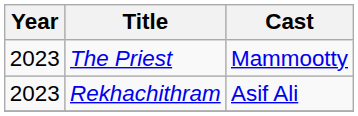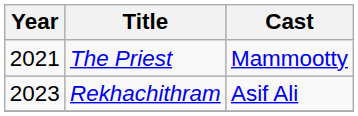 <table class="wikitable">
 <tr>
 <th>Year</th>
 <th>Title</th>
 <th>Cast</th>
 </tr>
 <tr>
-<td>2023</td>
+<td>2021</td>
 <td><em><a href='#'>The Priest</a></em></td>
 <td><a href='#'>Mammootty</a></td>
 </tr>
 <tr>
 <td>2023</td>
 <td><em><a href='#'>Rekhachithram</a></em> </td>
 <td><a href='#'>Asif Ali</a></td>
 </tr>
 <tr>
 </tr>
 </table>
